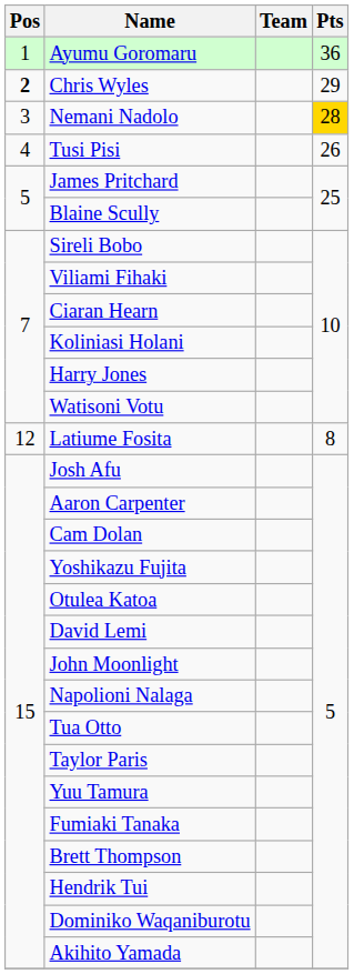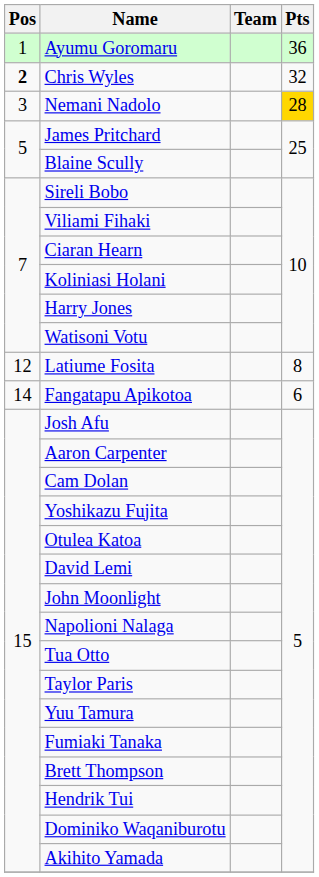 <table class="wikitable" style="text-align:center">
 <tr>
 <th>Pos</th>
 <th>Name</th>
 <th>Team</th>
 <th>Pts</th>
 </tr>
 <tr style="background:#d0ffd0">
 <td>1</td>
 <td align="left"><a href='#'>Ayumu Goromaru</a></td>
 <td align="left"></td>
 <td>36</td>
 </tr>
 <tr>
 <td><strong>2</strong></td>
 <td align="left"><a href='#'>Chris Wyles</a></td>
 <td align="left"></td>
-<td>29</td>
+<td>32</td>
 </tr>
 <tr>
 <td>3</td>
 <td align="left"><a href='#'>Nemani Nadolo</a></td>
 <td align="left"></td>
 <td style="background: gold;">28</td>
-</tr>
-<tr>
-<td>4</td>
-<td align="left"><a href='#'>Tusi Pisi</a></td>
-<td align="left"></td>
-<td>26</td>
 </tr>
 <tr>
 <td rowspan=2>5</td>
 <td align="left"><a href='#'>James Pritchard</a></td>
 <td align="left"></td>
 <td rowspan=2>25</td>
 </tr>
 <tr>
 <td align="left"><a href='#'>Blaine Scully</a></td>
 <td align="left"></td>
 </tr>
 <tr>
 <td rowspan=6>7</td>
 <td align="left"><a href='#'>Sireli Bobo</a></td>
 <td align="left"></td>
 <td rowspan=6>10</td>
 </tr>
 <tr>
 <td align="left"><a href='#'>Viliami Fihaki</a></td>
 <td align="left"></td>
 </tr>
 <tr>
 <td align="left"><a href='#'>Ciaran Hearn</a></td>
 <td align="left"></td>
 </tr>
 <tr>
 <td align="left"><a href='#'>Koliniasi Holani</a></td>
 <td align="left"></td>
 </tr>
 <tr>
 <td align="left"><a href='#'>Harry Jones</a></td>
 <td align="left"></td>
 </tr>
 <tr>
 <td align="left"><a href='#'>Watisoni Votu</a></td>
 <td align="left"></td>
 </tr>
 <tr>
 <td>12</td>
 <td align="left"><a href='#'>Latiume Fosita</a></td>
 <td align="left"></td>
 <td>8</td>
+</tr>
+<tr>
+<td>14</td>
+<td align="left"><a href='#'>Fangatapu Apikotoa</a></td>
+<td align="left"></td>
+<td>6</td>
 </tr>
 <tr>
 <td rowspan=16>15</td>
 <td align="left"><a href='#'>Josh Afu</a></td>
 <td align="left"></td>
 <td rowspan=16>5</td>
 </tr>
 <tr>
 <td align="left"><a href='#'>Aaron Carpenter</a></td>
 <td align="left"></td>
 </tr>
 <tr>
 <td align="left"><a href='#'>Cam Dolan</a></td>
 <td align="left"></td>
 </tr>
 <tr>
 <td align="left"><a href='#'>Yoshikazu Fujita</a></td>
 <td align="left"></td>
 </tr>
 <tr>
 <td align="left"><a href='#'>Otulea Katoa</a></td>
 <td align="left"></td>
 </tr>
 <tr>
 <td align="left"><a href='#'>David Lemi</a></td>
 <td align="left"></td>
 </tr>
 <tr>
 <td align="left"><a href='#'>John Moonlight</a></td>
 <td align="left"></td>
 </tr>
 <tr>
 <td align="left"><a href='#'>Napolioni Nalaga</a></td>
 <td align="left"></td>
 </tr>
 <tr>
 <td align="left"><a href='#'>Tua Otto</a></td>
 <td align="left"></td>
 </tr>
 <tr>
 <td align="left"><a href='#'>Taylor Paris</a></td>
 <td align="left"></td>
 </tr>
 <tr>
 <td align="left"><a href='#'>Yuu Tamura</a></td>
 <td align="left"></td>
 </tr>
 <tr>
 <td align="left"><a href='#'>Fumiaki Tanaka</a></td>
 <td align="left"></td>
 </tr>
 <tr>
 <td align="left"><a href='#'>Brett Thompson</a></td>
 <td align="left"></td>
 </tr>
 <tr>
 <td align="left"><a href='#'>Hendrik Tui</a></td>
 <td align="left"></td>
 </tr>
 <tr>
 <td align="left"><a href='#'>Dominiko Waqaniburotu</a></td>
 <td align="left"></td>
 </tr>
 <tr>
 <td align="left"><a href='#'>Akihito Yamada</a></td>
 <td align="left"></td>
 </tr>
 <tr>
 </tr>
 </table>
